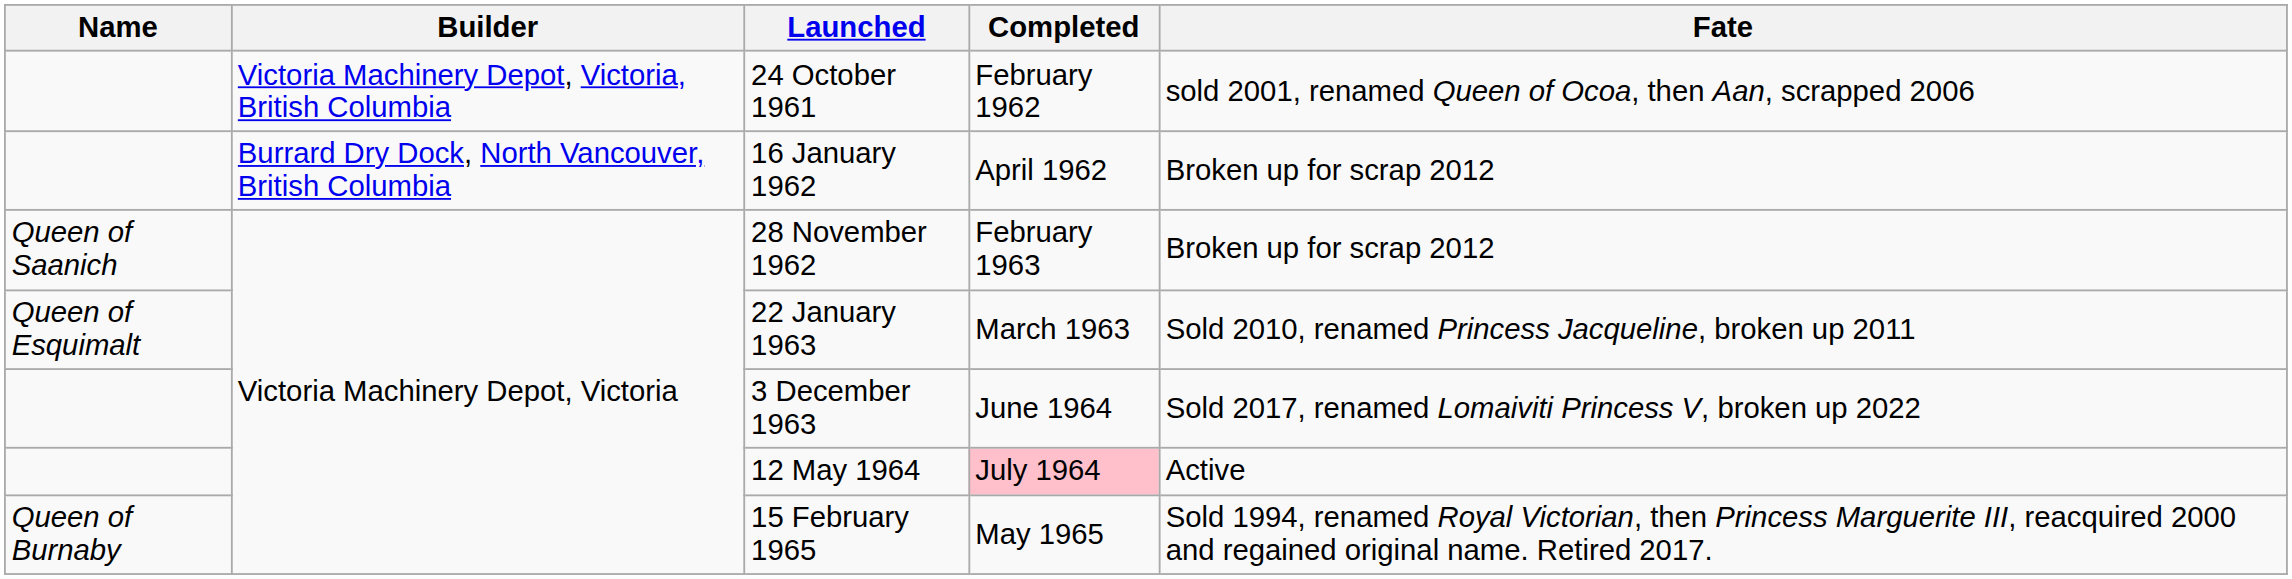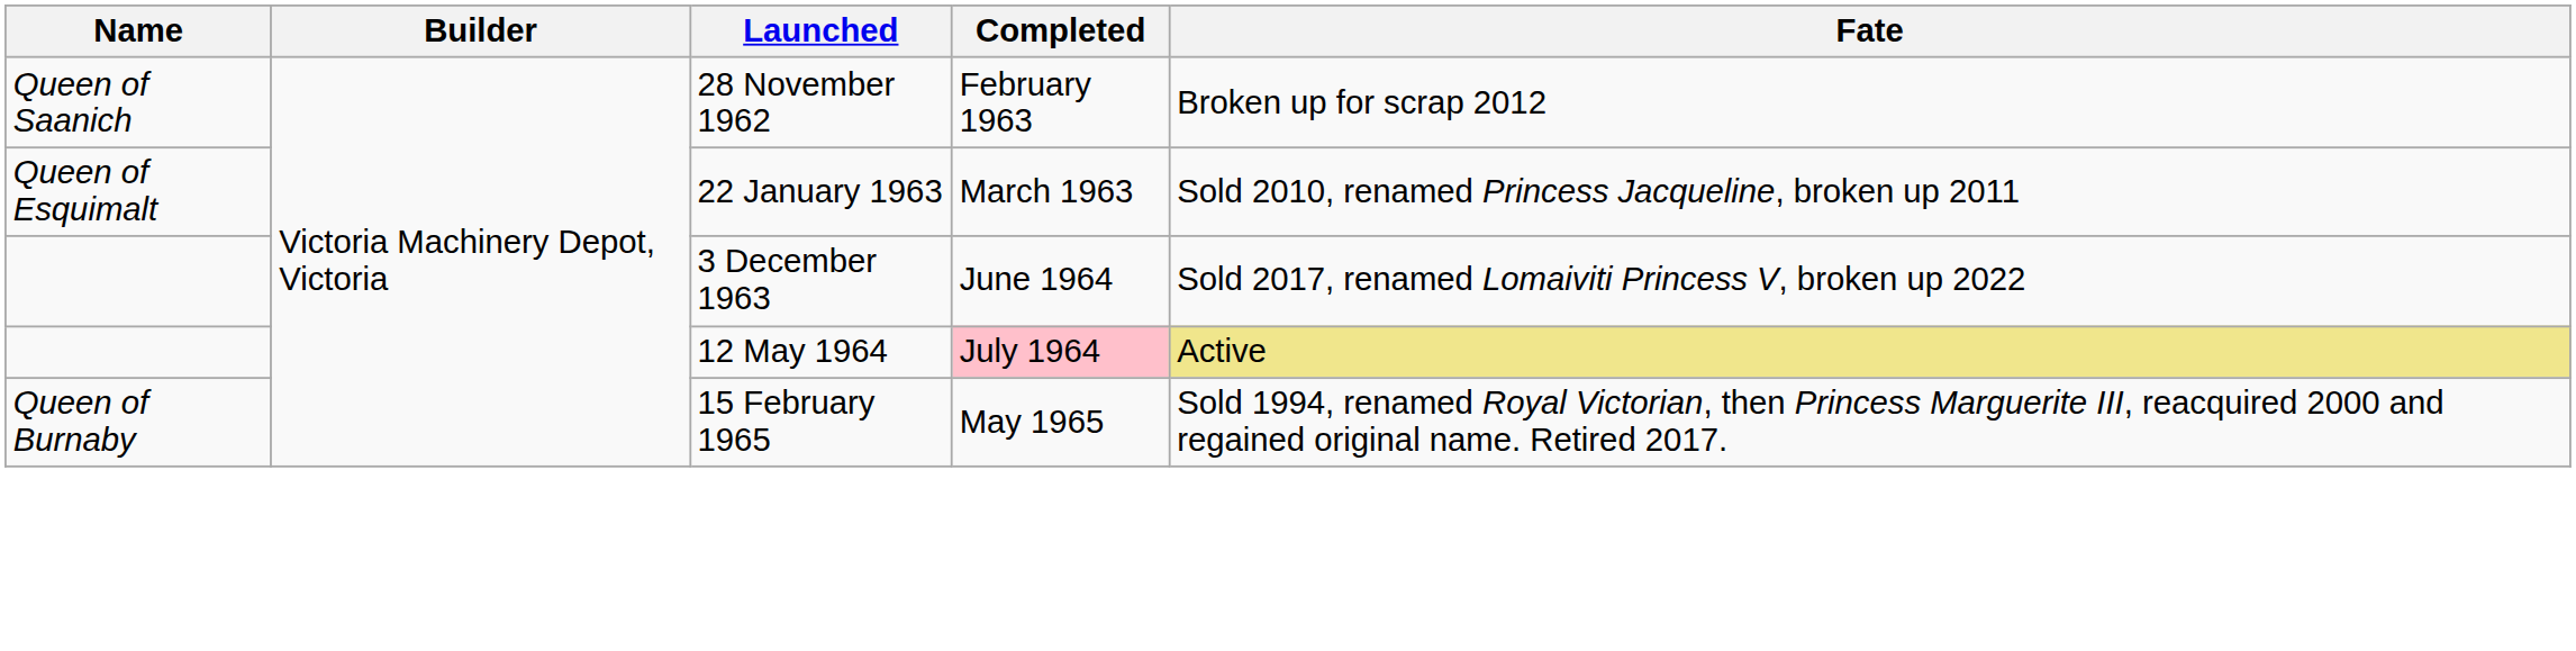 <table class="wikitable plainrowheaders">
 <tr>
 <th scope="col">Name</th>
 <th scope="col">Builder</th>
 <th scope="col"><a href='#'>Launched</a></th>
 <th scope="col">Completed</th>
 <th scope="col">Fate</th>
-</tr>
-<tr>
-<td scope="row"></td>
-<td><a href='#'>Victoria Machinery Depot</a>, <a href='#'>Victoria, British Columbia</a></td>
-<td>24 October 1961</td>
-<td>February 1962</td>
-<td>sold 2001, renamed <em>Queen of Ocoa</em>, then <em>Aan</em>, scrapped 2006</td>
-</tr>
-<tr>
-<td scope="row"></td>
-<td><a href='#'>Burrard Dry Dock</a>, <a href='#'>North Vancouver, British Columbia</a></td>
-<td>16 January 1962</td>
-<td>April 1962</td>
-<td>Broken up for scrap 2012</td>
 </tr>
 <tr>
 <td scope="row"><em>Queen of Saanich</em></td>
 <td rowspan="5">Victoria Machinery Depot, Victoria</td>
 <td>28 November 1962</td>
 <td>February 1963</td>
 <td>Broken up for scrap 2012</td>
 </tr>
 <tr>
 <td scope="row"><em>Queen of Esquimalt</em></td>
 <td>22 January 1963</td>
 <td>March 1963</td>
 <td>Sold 2010, renamed <em>Princess Jacqueline</em>, broken up 2011</td>
 </tr>
 <tr>
 <td scope="row"></td>
 <td>3 December 1963</td>
 <td>June 1964</td>
 <td>Sold 2017, renamed <em>Lomaiviti Princess V</em>, broken up 2022</td>
 </tr>
 <tr>
 <td scope="row"></td>
 <td>12 May 1964</td>
 <td style="background: pink;">July 1964</td>
-<td>Active</td>
+<td style="background: khaki;">Active</td>
 </tr>
 <tr>
 <td scope="row"><em>Queen of Burnaby</em></td>
 <td>15 February 1965</td>
 <td>May 1965</td>
 <td>Sold 1994, renamed <em>Royal Victorian</em>, then <em>Princess Marguerite III</em>, reacquired 2000 and regained original name. Retired 2017.</td>
 </tr>
 </table>
